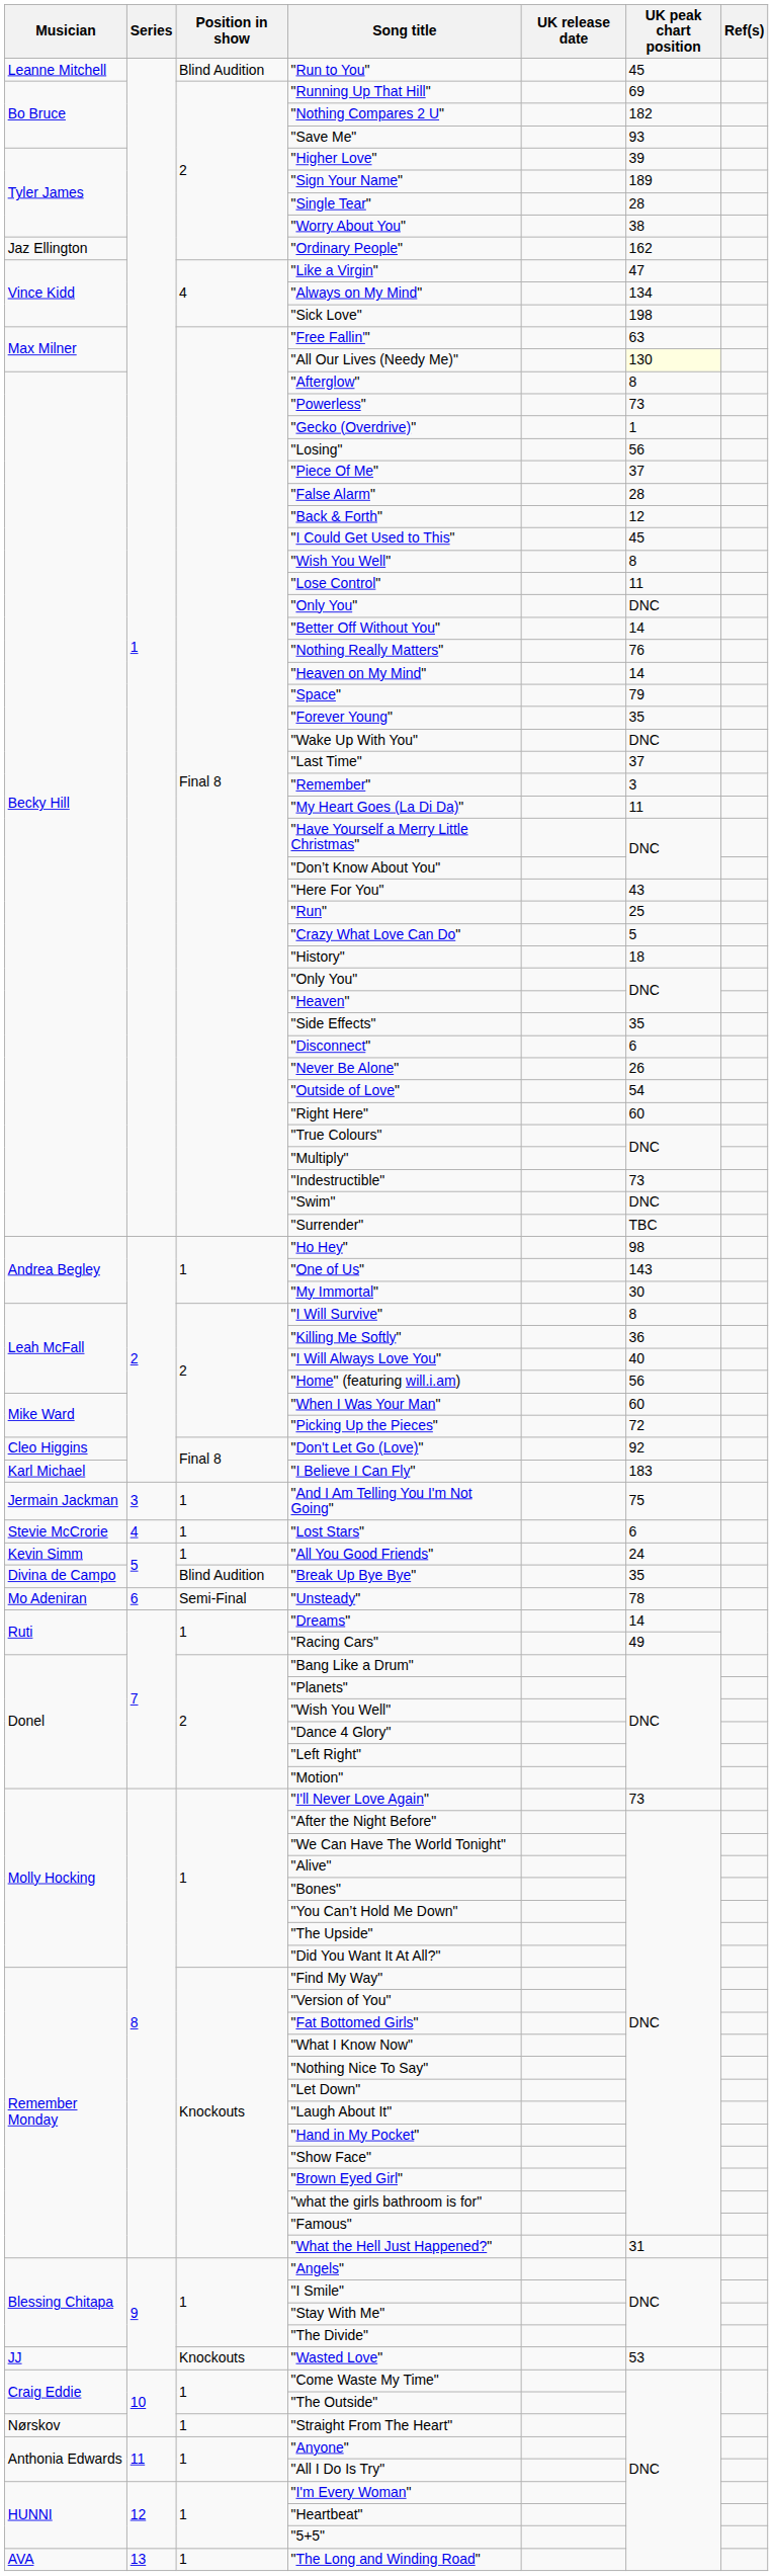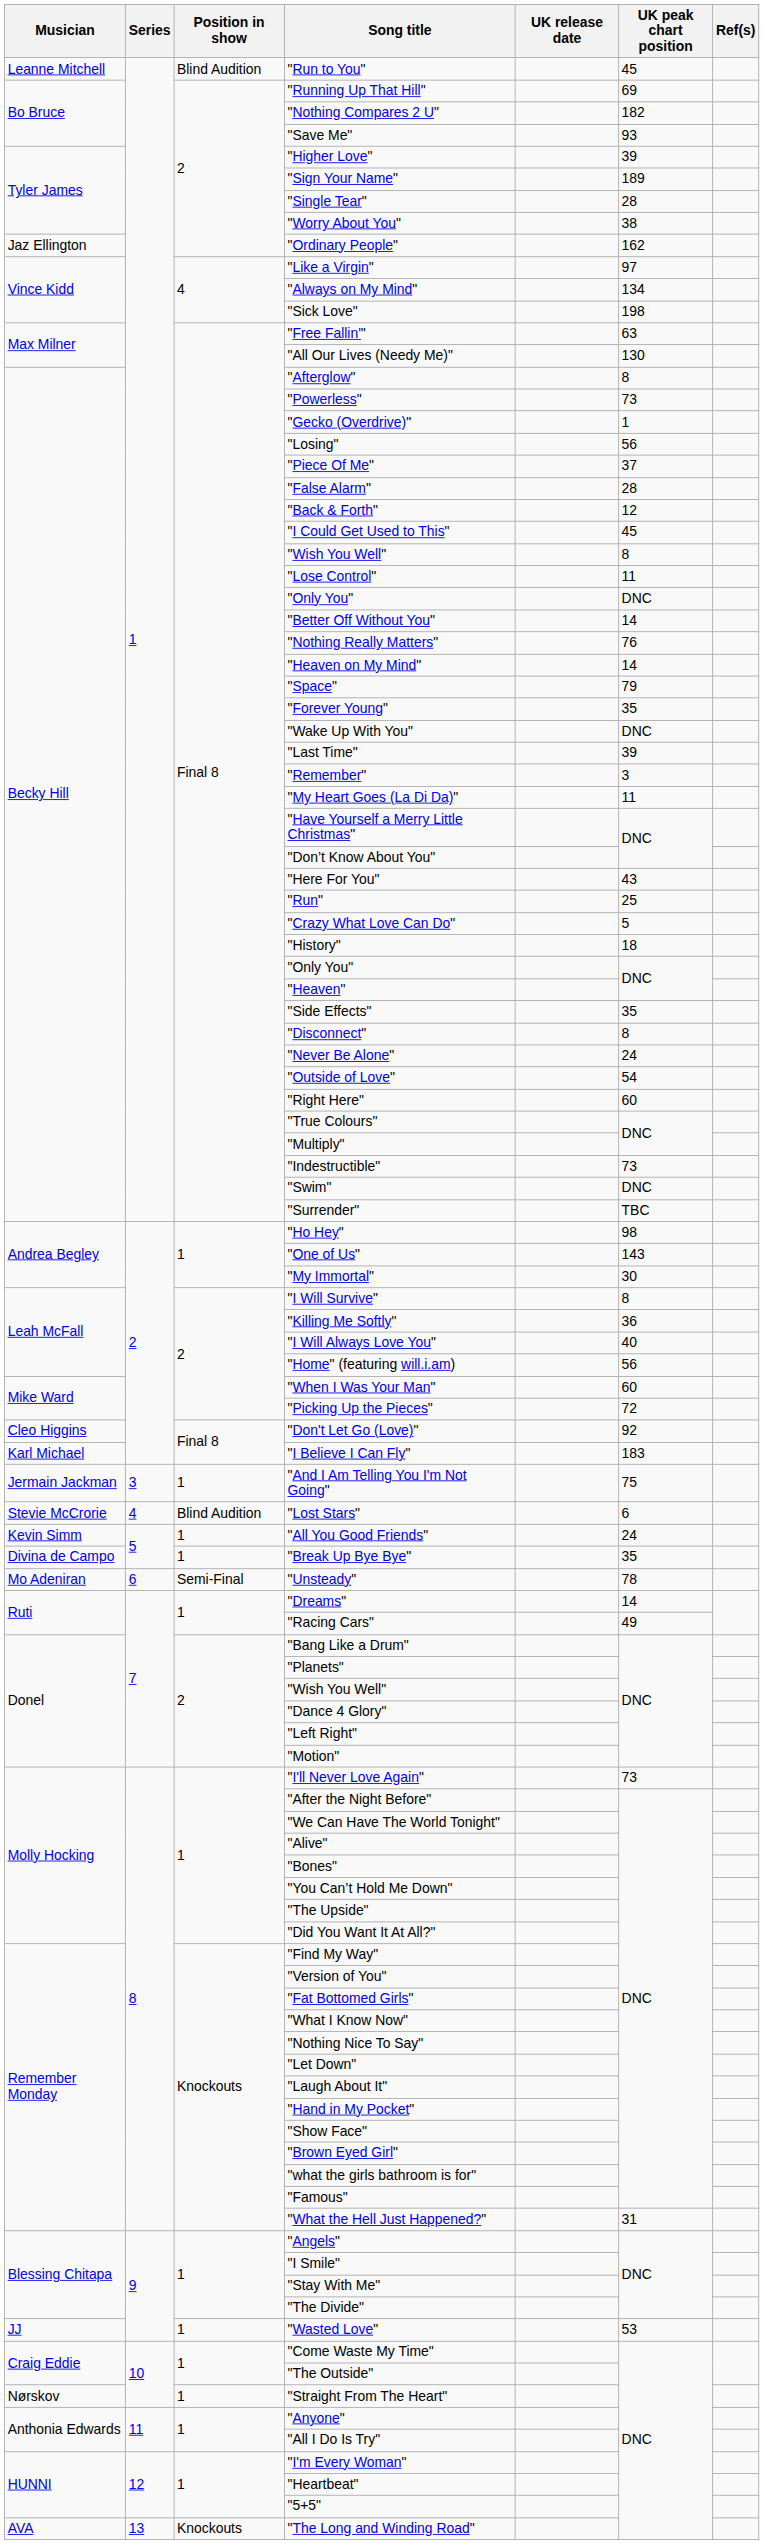 <table class="wikitable sortable">
 <tr>
 <th>Musician</th>
 <th>Series</th>
 <th>Position in show</th>
 <th>Song title</th>
 <th>UK release date</th>
 <th>UK peak chart<br>position</th>
 <th class="unsortable">Ref(s)</th>
 </tr>
 <tr>
 <td><a href='#'>Leanne Mitchell</a></td>
 <td rowspan="52"><a href='#'>1</a></td>
 <td>Blind Audition</td>
 <td>"<a href='#'>Run to You</a>"</td>
 <td></td>
 <td>45</td>
 <td></td>
 </tr>
 <tr>
 <td rowspan="3"><a href='#'>Bo Bruce</a></td>
 <td rowspan="8">2</td>
 <td>"<a href='#'>Running Up That Hill</a>"</td>
 <td></td>
 <td>69</td>
 <td></td>
 </tr>
 <tr>
 <td>"<a href='#'>Nothing Compares 2 U</a>"</td>
 <td></td>
 <td>182</td>
 <td></td>
 </tr>
 <tr>
 <td>"Save Me"</td>
 <td></td>
 <td>93</td>
 <td></td>
 </tr>
 <tr>
 <td rowspan="4"><a href='#'>Tyler James</a></td>
 <td>"<a href='#'>Higher Love</a>"</td>
 <td></td>
 <td>39</td>
 <td></td>
 </tr>
 <tr>
 <td>"<a href='#'>Sign Your Name</a>"</td>
 <td></td>
 <td>189</td>
 <td></td>
 </tr>
 <tr>
 <td>"<a href='#'>Single Tear</a>"</td>
 <td></td>
 <td>28</td>
 <td></td>
 </tr>
 <tr>
 <td>"<a href='#'>Worry About You</a>"</td>
 <td></td>
 <td>38</td>
 <td></td>
 </tr>
 <tr>
 <td>Jaz Ellington</td>
 <td>"<a href='#'>Ordinary People</a>"</td>
 <td></td>
 <td>162</td>
 <td></td>
 </tr>
 <tr>
 <td rowspan="3"><a href='#'>Vince Kidd</a></td>
 <td rowspan="3">4</td>
 <td>"<a href='#'>Like a Virgin</a>"</td>
 <td></td>
-<td>47</td>
+<td>97</td>
 <td></td>
 </tr>
 <tr>
 <td>"<a href='#'>Always on My Mind</a>"</td>
 <td></td>
 <td>134</td>
 <td></td>
 </tr>
 <tr>
 <td>"Sick Love"</td>
 <td></td>
 <td>198</td>
 <td></td>
 </tr>
 <tr>
 <td rowspan="2"><a href='#'>Max Milner</a></td>
 <td rowspan="40">Final 8</td>
 <td>"<a href='#'>Free Fallin'</a>"</td>
 <td></td>
 <td>63</td>
 <td></td>
 </tr>
 <tr>
 <td>"All Our Lives (Needy Me)"</td>
 <td></td>
-<td style="background: lightyellow;">130</td>
+<td>130</td>
 <td></td>
 </tr>
 <tr>
 <td rowspan="38"><a href='#'>Becky Hill</a></td>
 <td>"<a href='#'>Afterglow</a>"</td>
 <td></td>
 <td>8</td>
 <td></td>
 </tr>
 <tr>
 <td>"<a href='#'>Powerless</a>"</td>
 <td></td>
 <td>73</td>
 <td></td>
 </tr>
 <tr>
 <td>"<a href='#'>Gecko (Overdrive)</a>"</td>
 <td></td>
 <td>1</td>
 <td></td>
 </tr>
 <tr>
 <td>"Losing"</td>
 <td></td>
 <td>56</td>
 <td></td>
 </tr>
 <tr>
 <td>"<a href='#'>Piece Of Me</a>"</td>
 <td></td>
 <td>37</td>
 <td></td>
 </tr>
 <tr>
 <td>"<a href='#'>False Alarm</a>"</td>
 <td></td>
 <td>28</td>
 <td></td>
 </tr>
 <tr>
 <td>"<a href='#'>Back & Forth</a>"</td>
 <td></td>
 <td>12</td>
 <td></td>
 </tr>
 <tr>
 <td>"<a href='#'>I Could Get Used to This</a>"</td>
 <td></td>
 <td>45</td>
 <td></td>
 </tr>
 <tr>
 <td>"<a href='#'>Wish You Well</a>"</td>
 <td></td>
 <td>8</td>
 <td></td>
 </tr>
 <tr>
 <td>"<a href='#'>Lose Control</a>"</td>
 <td></td>
 <td>11</td>
 <td></td>
 </tr>
 <tr>
 <td>"<a href='#'>Only You</a>"</td>
 <td></td>
 <td>DNC</td>
 <td></td>
 </tr>
 <tr>
 <td>"<a href='#'>Better Off Without You</a>"</td>
 <td></td>
 <td>14</td>
 <td></td>
 </tr>
 <tr>
 <td>"<a href='#'>Nothing Really Matters</a>"</td>
 <td></td>
 <td>76</td>
 <td></td>
 </tr>
 <tr>
 <td>"<a href='#'>Heaven on My Mind</a>"</td>
 <td></td>
 <td>14</td>
 <td></td>
 </tr>
 <tr>
 <td>"<a href='#'>Space</a>"</td>
 <td></td>
 <td>79</td>
 <td></td>
 </tr>
 <tr>
 <td>"<a href='#'>Forever Young</a>"</td>
 <td></td>
 <td>35</td>
 <td></td>
 </tr>
 <tr>
 <td>"Wake Up With You"</td>
 <td></td>
 <td>DNC</td>
 <td></td>
 </tr>
 <tr>
 <td>"Last Time"</td>
 <td></td>
-<td>37</td>
+<td>39</td>
 <td></td>
 </tr>
 <tr>
 <td>"<a href='#'>Remember</a>"</td>
 <td></td>
 <td>3</td>
 <td></td>
 </tr>
 <tr>
 <td>"<a href='#'>My Heart Goes (La Di Da)</a>"</td>
 <td></td>
 <td>11</td>
 <td></td>
 </tr>
 <tr>
 <td>"<a href='#'>Have Yourself a Merry Little Christmas</a>"</td>
 <td></td>
 <td rowspan="2">DNC</td>
 <td></td>
 </tr>
 <tr>
 <td>"Don’t Know About You"</td>
 <td></td>
 <td></td>
 </tr>
 <tr>
 <td>"Here For You"</td>
 <td></td>
 <td>43</td>
 <td></td>
 </tr>
 <tr>
 <td>"<a href='#'>Run</a>"</td>
 <td></td>
 <td>25</td>
 <td></td>
 </tr>
 <tr>
 <td>"<a href='#'>Crazy What Love Can Do</a>"</td>
 <td></td>
 <td>5</td>
 <td></td>
 </tr>
 <tr>
 <td>"History"</td>
 <td></td>
 <td>18</td>
 <td></td>
 </tr>
 <tr>
 <td>"Only You"</td>
 <td></td>
 <td rowspan="2">DNC</td>
 <td></td>
 </tr>
 <tr>
 <td>"<a href='#'>Heaven</a>"</td>
 <td></td>
 <td></td>
 </tr>
 <tr>
 <td>"Side Effects"</td>
 <td></td>
 <td>35</td>
 <td></td>
 </tr>
 <tr>
 <td>"<a href='#'>Disconnect</a>"</td>
 <td></td>
-<td>6</td>
+<td>8</td>
 <td></td>
 </tr>
 <tr>
 <td>"<a href='#'>Never Be Alone</a>"</td>
 <td></td>
-<td>26</td>
+<td>24</td>
 <td></td>
 </tr>
 <tr>
 <td>"<a href='#'>Outside of Love</a>"</td>
 <td></td>
 <td>54</td>
 <td></td>
 </tr>
 <tr>
 <td>"Right Here"</td>
 <td></td>
 <td>60</td>
 <td></td>
 </tr>
 <tr>
 <td>"True Colours"</td>
 <td></td>
 <td rowspan="2">DNC</td>
 <td></td>
 </tr>
 <tr>
 <td>"Multiply"</td>
 <td></td>
 <td></td>
 </tr>
 <tr>
 <td>"Indestructible"</td>
 <td></td>
 <td>73</td>
 <td></td>
 </tr>
 <tr>
 <td>"Swim"</td>
 <td></td>
 <td>DNC</td>
 <td></td>
 </tr>
 <tr>
 <td>"Surrender"</td>
 <td></td>
 <td>TBC</td>
 <td></td>
 </tr>
 <tr>
 <td rowspan="3"><a href='#'>Andrea Begley</a></td>
 <td rowspan="11"><a href='#'>2</a></td>
 <td rowspan="3">1</td>
 <td>"<a href='#'>Ho Hey</a>"</td>
 <td></td>
 <td>98</td>
 <td></td>
 </tr>
 <tr>
 <td>"<a href='#'>One of Us</a>"</td>
 <td></td>
 <td>143</td>
 <td></td>
 </tr>
 <tr>
 <td>"<a href='#'>My Immortal</a>"</td>
 <td></td>
 <td>30</td>
 <td></td>
 </tr>
 <tr>
 <td rowspan="4"><a href='#'>Leah McFall</a></td>
 <td rowspan="6">2</td>
 <td>"<a href='#'>I Will Survive</a>"</td>
 <td></td>
 <td>8</td>
 <td></td>
 </tr>
 <tr>
 <td>"<a href='#'>Killing Me Softly</a>"</td>
 <td></td>
 <td>36</td>
 <td></td>
 </tr>
 <tr>
 <td>"<a href='#'>I Will Always Love You</a>"</td>
 <td></td>
 <td>40</td>
 <td></td>
 </tr>
 <tr>
 <td>"<a href='#'>Home</a>" (featuring <a href='#'>will.i.am</a>)</td>
 <td></td>
 <td>56</td>
 <td></td>
 </tr>
 <tr>
 <td rowspan="2"><a href='#'>Mike Ward</a></td>
 <td>"<a href='#'>When I Was Your Man</a>"</td>
 <td></td>
 <td>60</td>
 <td></td>
 </tr>
 <tr>
 <td>"<a href='#'>Picking Up the Pieces</a>"</td>
 <td></td>
 <td>72</td>
 <td></td>
 </tr>
 <tr>
 <td><a href='#'>Cleo Higgins</a></td>
 <td rowspan="2">Final 8</td>
 <td>"<a href='#'>Don't Let Go (Love)</a>"</td>
 <td></td>
 <td>92</td>
 <td></td>
 </tr>
 <tr>
 <td><a href='#'>Karl Michael</a></td>
 <td>"<a href='#'>I Believe I Can Fly</a>"</td>
 <td></td>
 <td>183</td>
 <td></td>
 </tr>
 <tr>
 <td><a href='#'>Jermain Jackman</a></td>
 <td><a href='#'>3</a></td>
 <td>1</td>
 <td>"<a href='#'>And I Am Telling You I'm Not Going</a>"</td>
 <td></td>
 <td>75</td>
 <td></td>
 </tr>
 <tr>
 <td><a href='#'>Stevie McCrorie</a></td>
 <td><a href='#'>4</a></td>
-<td>1</td>
+<td>Blind Audition</td>
 <td>"<a href='#'>Lost Stars</a>"</td>
 <td></td>
 <td>6</td>
 <td></td>
 </tr>
 <tr>
 <td><a href='#'>Kevin Simm</a></td>
 <td rowspan=2><a href='#'>5</a></td>
 <td>1</td>
 <td>"<a href='#'>All You Good Friends</a>"</td>
 <td></td>
 <td>24</td>
 <td></td>
 </tr>
 <tr>
 <td><a href='#'>Divina de Campo</a></td>
-<td>Blind Audition</td>
+<td>1</td>
 <td>"<a href='#'>Break Up Bye Bye</a>"</td>
 <td></td>
 <td>35</td>
 <td></td>
 </tr>
 <tr>
 <td><a href='#'>Mo Adeniran</a></td>
 <td><a href='#'>6</a></td>
 <td>Semi-Final</td>
 <td>"<a href='#'>Unsteady</a>"</td>
 <td></td>
 <td>78</td>
 <td></td>
 </tr>
 <tr>
 <td rowspan="2"><a href='#'>Ruti</a></td>
 <td rowspan="8"><a href='#'>7</a></td>
 <td rowspan="2">1</td>
 <td>"<a href='#'>Dreams</a>"</td>
 <td></td>
 <td>14</td>
 <td rowspan="2"></td>
 </tr>
 <tr>
 <td>"Racing Cars"</td>
 <td></td>
 <td>49</td>
 </tr>
 <tr>
 <td rowspan="6">Donel</td>
 <td rowspan="6">2</td>
 <td>"Bang Like a Drum"</td>
 <td></td>
 <td rowspan="6">DNC</td>
 <td></td>
 </tr>
 <tr>
 <td>"Planets"</td>
 <td></td>
 <td></td>
 </tr>
 <tr>
 <td>"Wish You Well"</td>
 <td></td>
 <td></td>
 </tr>
 <tr>
 <td>"Dance 4 Glory"</td>
 <td></td>
 <td></td>
 </tr>
 <tr>
 <td>"Left Right"</td>
 <td></td>
 <td></td>
 </tr>
 <tr>
 <td>"Motion"</td>
 <td></td>
 <td></td>
 </tr>
 <tr>
 <td rowspan="8"><a href='#'>Molly Hocking</a></td>
 <td rowspan="21"><a href='#'>8</a></td>
 <td rowspan="8">1</td>
 <td>"<a href='#'>I'll Never Love Again</a>"</td>
 <td></td>
 <td>73</td>
 <td></td>
 </tr>
 <tr>
 <td>"After the Night Before"</td>
 <td></td>
 <td rowspan="19">DNC</td>
 <td></td>
 </tr>
 <tr>
 <td>"We Can Have The World Tonight"</td>
 <td></td>
 <td></td>
 </tr>
 <tr>
 <td>"Alive"</td>
 <td></td>
 <td></td>
 </tr>
 <tr>
 <td>"Bones"</td>
 <td></td>
 <td></td>
 </tr>
 <tr>
 <td>"You Can’t Hold Me Down"</td>
 <td></td>
 <td></td>
 </tr>
 <tr>
 <td>"The Upside"</td>
 <td></td>
 <td></td>
 </tr>
 <tr>
 <td>"Did You Want It At All?"</td>
 <td></td>
 <td></td>
 </tr>
 <tr>
 <td rowspan="13"><a href='#'>Remember Monday</a></td>
 <td rowspan="13">Knockouts</td>
 <td>"Find My Way"</td>
 <td></td>
 <td></td>
 </tr>
 <tr>
 <td>"Version of You"</td>
 <td></td>
 <td></td>
 </tr>
 <tr>
 <td>"<a href='#'>Fat Bottomed Girls</a>"</td>
 <td></td>
 <td></td>
 </tr>
 <tr>
 <td>"What I Know Now"</td>
 <td></td>
 <td></td>
 </tr>
 <tr>
 <td>"Nothing Nice To Say"</td>
 <td></td>
 <td></td>
 </tr>
 <tr>
 <td>"Let Down"</td>
 <td></td>
 <td></td>
 </tr>
 <tr>
 <td>"Laugh About It"</td>
 <td></td>
 <td></td>
 </tr>
 <tr>
 <td>"<a href='#'>Hand in My Pocket</a>"</td>
 <td></td>
 <td></td>
 </tr>
 <tr>
 <td>"Show Face"</td>
 <td></td>
 <td></td>
 </tr>
 <tr>
 <td>"<a href='#'>Brown Eyed Girl</a>"</td>
 <td></td>
 <td></td>
 </tr>
 <tr>
 <td>"what the girls bathroom is for"</td>
 <td></td>
 <td></td>
 </tr>
 <tr>
 <td>"Famous"</td>
 <td></td>
 <td></td>
 </tr>
 <tr>
 <td>"<a href='#'>What the Hell Just Happened?</a>"</td>
 <td></td>
 <td>31</td>
 <td></td>
 </tr>
 <tr>
 <td rowspan="4"><a href='#'>Blessing Chitapa</a></td>
 <td rowspan="5"><a href='#'>9</a></td>
 <td rowspan="4">1</td>
 <td>"<a href='#'>Angels</a>"</td>
 <td></td>
 <td rowspan="4">DNC</td>
 <td></td>
 </tr>
 <tr>
 <td>"I Smile"</td>
 <td></td>
 <td></td>
 </tr>
 <tr>
 <td>"Stay With Me"</td>
 <td></td>
 <td></td>
 </tr>
 <tr>
 <td>"The Divide"</td>
 <td></td>
 <td></td>
 </tr>
 <tr>
 <td><a href='#'>JJ</a></td>
-<td>Knockouts</td>
+<td rowspan="1">1</td>
 <td>"<a href='#'>Wasted Love</a>"</td>
 <td></td>
 <td>53</td>
 <td></td>
 </tr>
 <tr>
 <td rowspan="2"><a href='#'>Craig Eddie</a></td>
 <td rowspan="3"><a href='#'>10</a></td>
 <td rowspan="2">1</td>
 <td>"Come Waste My Time"</td>
 <td></td>
 <td rowspan="9">DNC</td>
 <td rowspan="2"></td>
 </tr>
 <tr>
 <td>"The Outside"</td>
 <td></td>
 </tr>
 <tr>
 <td>Nørskov</td>
 <td>1</td>
 <td>"Straight From The Heart"</td>
 <td></td>
 <td></td>
 </tr>
 <tr>
 <td rowspan="2">Anthonia Edwards</td>
 <td rowspan="2"><a href='#'>11</a></td>
 <td rowspan="2">1</td>
 <td>"<a href='#'>Anyone</a>"</td>
 <td></td>
 <td></td>
 </tr>
 <tr>
 <td>"All I Do Is Try"</td>
 <td></td>
 <td></td>
 </tr>
 <tr>
 <td rowspan="3"><a href='#'>HUNNI</a></td>
 <td rowspan="3"><a href='#'>12</a></td>
 <td rowspan="3">1</td>
 <td>"<a href='#'>I'm Every Woman</a>"</td>
 <td></td>
 <td></td>
 </tr>
 <tr>
 <td>"Heartbeat"</td>
 <td></td>
 <td></td>
 </tr>
 <tr>
 <td>"5+5"</td>
 <td></td>
 <td></td>
 </tr>
 <tr>
 <td rowspan="1"><a href='#'>AVA</a></td>
 <td rowspan="1"><a href='#'>13</a></td>
-<td rowspan="1">1</td>
+<td>Knockouts</td>
 <td>"<a href='#'>The Long and Winding Road</a>"</td>
 <td></td>
 <td></td>
 </tr>
 </table>
